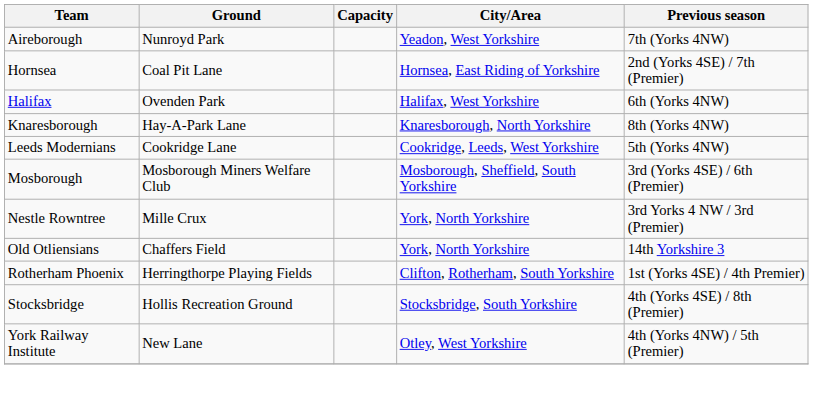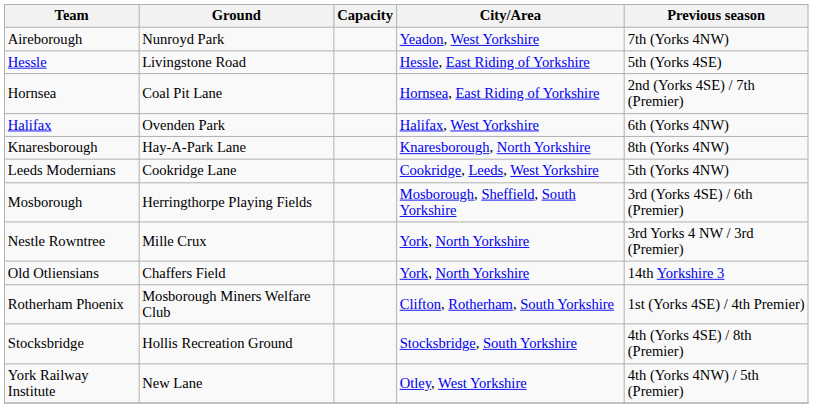 <table class="wikitable sortable" width=100%>
 <tr>
 <th>Team</th>
 <th>Ground</th>
 <th>Capacity</th>
 <th>City/Area</th>
 <th>Previous season</th>
 </tr>
 <tr>
 <td>Aireborough</td>
 <td>Nunroyd Park</td>
 <td></td>
 <td><a href='#'>Yeadon</a>, <a href='#'>West Yorkshire</a></td>
 <td>7th (Yorks 4NW)</td>
+</tr>
+<tr>
+<td><a href='#'>Hessle</a></td>
+<td>Livingstone Road</td>
+<td></td>
+<td><a href='#'>Hessle</a>, <a href='#'>East Riding of Yorkshire</a></td>
+<td>5th (Yorks 4SE)</td>
 </tr>
 <tr>
 <td>Hornsea</td>
 <td>Coal Pit Lane</td>
 <td></td>
 <td><a href='#'>Hornsea</a>, <a href='#'>East Riding of Yorkshire</a></td>
 <td>2nd (Yorks 4SE) / 7th (Premier)</td>
 </tr>
 <tr>
 <td><a href='#'>Halifax</a></td>
 <td>Ovenden Park</td>
 <td></td>
 <td><a href='#'>Halifax</a>, <a href='#'>West Yorkshire</a></td>
 <td>6th (Yorks 4NW)</td>
 </tr>
 <tr>
 <td>Knaresborough</td>
 <td>Hay-A-Park Lane</td>
 <td></td>
 <td><a href='#'>Knaresborough</a>, <a href='#'>North Yorkshire</a></td>
 <td>8th (Yorks 4NW)</td>
 </tr>
 <tr>
 <td>Leeds Modernians</td>
 <td>Cookridge Lane</td>
 <td></td>
 <td><a href='#'>Cookridge</a>, <a href='#'>Leeds</a>, <a href='#'>West Yorkshire</a></td>
 <td>5th (Yorks 4NW)</td>
 </tr>
 <tr>
 <td>Mosborough</td>
-<td>Mosborough Miners Welfare Club</td>
+<td>Herringthorpe Playing Fields</td>
 <td></td>
 <td><a href='#'>Mosborough</a>, <a href='#'>Sheffield</a>, <a href='#'>South Yorkshire</a></td>
 <td>3rd (Yorks 4SE) / 6th (Premier)</td>
 </tr>
 <tr>
 <td>Nestle Rowntree</td>
 <td>Mille Crux</td>
 <td></td>
 <td><a href='#'>York</a>, <a href='#'>North Yorkshire</a></td>
 <td>3rd Yorks 4 NW / 3rd (Premier)</td>
 </tr>
 <tr>
 <td>Old Otliensians</td>
 <td>Chaffers Field</td>
 <td></td>
 <td><a href='#'>York</a>, <a href='#'>North Yorkshire</a></td>
 <td>14th <a href='#'>Yorkshire 3</a></td>
 </tr>
 <tr>
 <td>Rotherham Phoenix</td>
-<td>Herringthorpe Playing Fields</td>
+<td>Mosborough Miners Welfare Club</td>
 <td></td>
 <td><a href='#'>Clifton</a>, <a href='#'>Rotherham</a>, <a href='#'>South Yorkshire</a></td>
 <td>1st (Yorks 4SE) / 4th Premier)</td>
 </tr>
 <tr>
 <td>Stocksbridge</td>
 <td>Hollis Recreation Ground</td>
 <td></td>
 <td><a href='#'>Stocksbridge</a>, <a href='#'>South Yorkshire</a></td>
 <td>4th (Yorks 4SE) / 8th (Premier)</td>
 </tr>
 <tr>
 <td>York Railway Institute</td>
 <td>New Lane</td>
 <td></td>
 <td><a href='#'>Otley</a>, <a href='#'>West Yorkshire</a></td>
 <td>4th (Yorks 4NW) / 5th (Premier)</td>
 </tr>
 <tr>
 </tr>
 </table>
